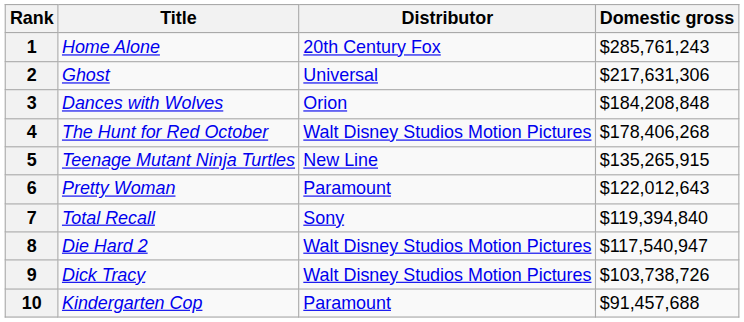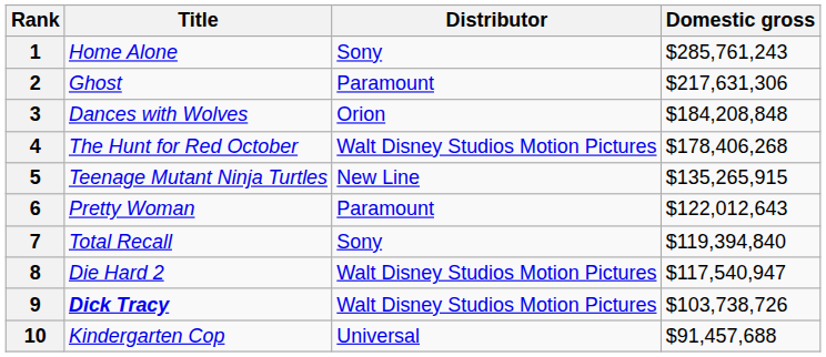 <table class="wikitable sortable" style="margin:auto; margin:auto;">
 <tr>
 <th>Rank</th>
 <th>Title</th>
 <th>Distributor</th>
 <th>Domestic gross</th>
 </tr>
 <tr>
 <th style="text-align:center;">1</th>
 <td><em><a href='#'>Home Alone</a></em></td>
-<td><a href='#'>20th Century Fox</a></td>
+<td><a href='#'>Sony</a></td>
 <td>$285,761,243</td>
 </tr>
 <tr>
 <th style="text-align:center;">2</th>
 <td><em><a href='#'>Ghost</a></em></td>
-<td><a href='#'>Universal</a></td>
+<td><a href='#'>Paramount</a></td>
 <td>$217,631,306</td>
 </tr>
 <tr>
 <th style="text-align:center;">3</th>
 <td><em><a href='#'>Dances with Wolves</a></em></td>
 <td><a href='#'>Orion</a></td>
 <td>$184,208,848</td>
 </tr>
 <tr>
 <th style="text-align:center;">4</th>
 <td><em><a href='#'>The Hunt for Red October</a></em></td>
 <td><a href='#'>Walt Disney Studios Motion Pictures</a></td>
 <td>$178,406,268</td>
 </tr>
 <tr>
 <th style="text-align:center;">5</th>
 <td><em><a href='#'>Teenage Mutant Ninja Turtles</a></em></td>
 <td><a href='#'>New Line</a></td>
 <td>$135,265,915</td>
 </tr>
 <tr>
 <th style="text-align:center;">6</th>
 <td><em><a href='#'>Pretty Woman</a></em></td>
 <td><a href='#'>Paramount</a></td>
 <td>$122,012,643</td>
 </tr>
 <tr>
 <th style="text-align:center;">7</th>
 <td><em><a href='#'>Total Recall</a></em></td>
 <td><a href='#'>Sony</a></td>
 <td>$119,394,840</td>
 </tr>
 <tr>
 <th style="text-align:center;">8</th>
 <td><em><a href='#'>Die Hard 2</a></em></td>
 <td><a href='#'>Walt Disney Studios Motion Pictures</a></td>
 <td>$117,540,947</td>
 </tr>
 <tr>
 <th style="text-align:center;">9</th>
-<td><em><a href='#'>Dick Tracy</a></em></td>
+<td><strong><em><a href='#'>Dick Tracy</a></em></strong></td>
 <td><a href='#'>Walt Disney Studios Motion Pictures</a></td>
 <td>$103,738,726</td>
 </tr>
 <tr>
 <th style="text-align:center;">10</th>
 <td><em><a href='#'>Kindergarten Cop</a></em></td>
-<td><a href='#'>Paramount</a></td>
+<td><a href='#'>Universal</a></td>
 <td>$91,457,688</td>
 </tr>
 </table>
